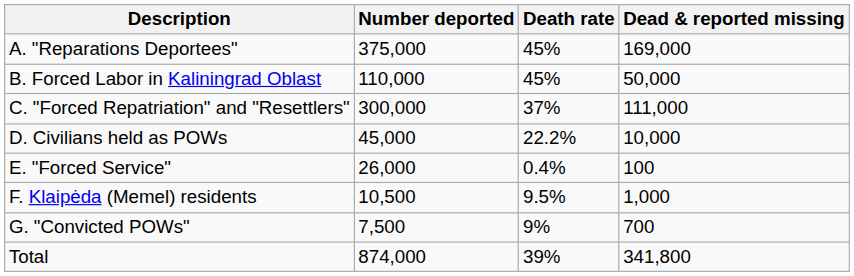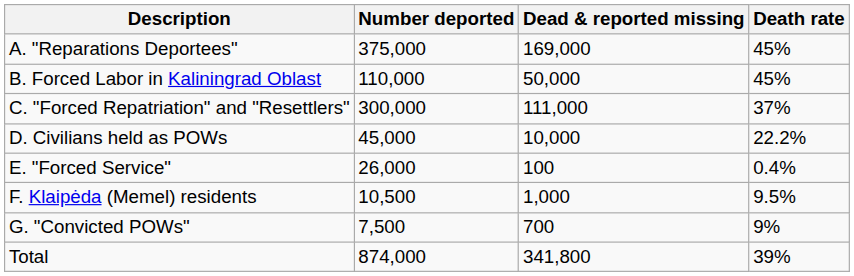 <table class="wikitable">
 <tr>
 <th>Description</th>
 <th>Number deported</th>
+<th>Dead & reported missing</th>
 <th>Death rate</th>
-<th>Dead & reported missing</th>
 </tr>
 <tr>
 <td>A. "Reparations Deportees"</td>
 <td>375,000</td>
+<td>169,000</td>
 <td>45%</td>
-<td>169,000</td>
 </tr>
 <tr>
 <td>B. Forced Labor in <a href='#'>Kaliningrad Oblast</a></td>
 <td>110,000</td>
+<td>50,000</td>
 <td>45%</td>
-<td>50,000</td>
 </tr>
 <tr>
 <td>C. "Forced Repatriation" and "Resettlers"</td>
 <td>300,000</td>
+<td>111,000</td>
 <td>37%</td>
-<td>111,000</td>
 </tr>
 <tr>
 <td>D. Civilians held as POWs</td>
 <td>45,000</td>
+<td>10,000</td>
 <td>22.2%</td>
-<td>10,000</td>
 </tr>
 <tr>
 <td>E. "Forced Service"</td>
 <td>26,000</td>
+<td>100</td>
 <td>0.4%</td>
-<td>100</td>
 </tr>
 <tr>
 <td>F. <a href='#'>Klaipėda</a> (Memel) residents</td>
 <td>10,500</td>
+<td>1,000</td>
 <td>9.5%</td>
-<td>1,000</td>
 </tr>
 <tr>
 <td>G. "Convicted POWs"</td>
 <td>7,500</td>
+<td>700</td>
 <td>9%</td>
-<td>700</td>
 </tr>
 <tr>
 <td>Total</td>
 <td>874,000</td>
+<td>341,800</td>
 <td>39%</td>
-<td>341,800</td>
 </tr>
 </table>
